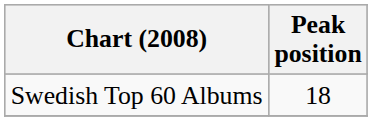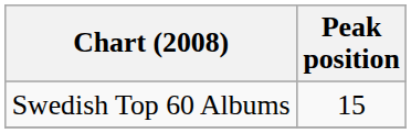 <table class="wikitable sortable" border="1">
 <tr>
 <th scope="col">Chart (2008)</th>
 <th scope="col">Peak<br>position</th>
 </tr>
 <tr>
 <td>Swedish Top 60 Albums</td>
-<td style="text-align:center;">18</td>
+<td style="text-align:center;">15</td>
 </tr>
 <tr>
 </tr>
 </table>
